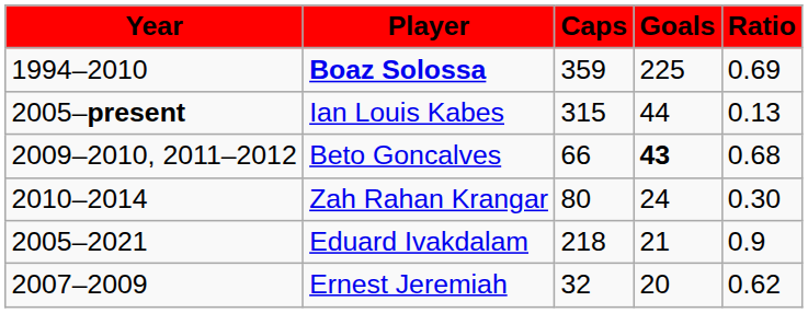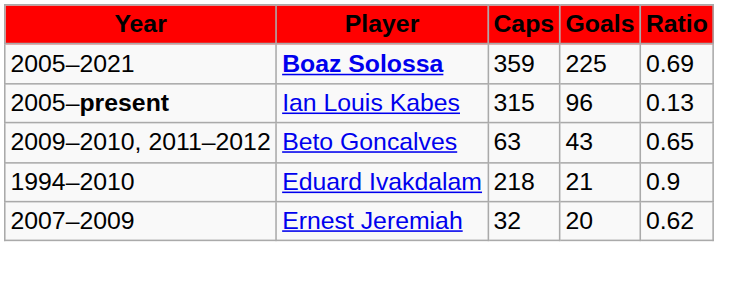 <table class="wikitable">
 <tr>
 <th style="background-color:red; color:black;" scope=col>Year</th>
 <th style="background-color:red; color:black;" scope=col>Player</th>
 <th style="background-color:red; color:black;" scope=col>Caps</th>
 <th style="background-color:red; color:black;" scope=col>Goals</th>
 <th style="background-color:red; color:black;" scope=col>Ratio</th>
 </tr>
 <tr>
-<td>1994–2010</td>
+<td>2005–2021</td>
 <td> <strong><a href='#'>Boaz Solossa</a></strong></td>
 <td>359</td>
 <td>225</td>
 <td>0.69</td>
 </tr>
 <tr>
 <td>2005–<strong>present</strong></td>
 <td> <a href='#'>Ian Louis Kabes</a></td>
 <td>315</td>
-<td>44</td>
+<td>96</td>
 <td>0.13</td>
 </tr>
 <tr>
 <td>2009–2010, 2011–2012</td>
 <td> <a href='#'>Beto Goncalves</a></td>
-<td>66</td>
-<td><strong>43</strong></td>
-<td>0.68</td>
+<td>63</td>
+<td>43</td>
+<td>0.65</td>
 </tr>
 <tr>
-<td>2010–2014</td>
-<td> <a href='#'>Zah Rahan Krangar</a></td>
-<td>80</td>
-<td>24</td>
-<td>0.30</td>
-</tr>
-<tr>
-<td>2005–2021</td>
+<td>1994–2010</td>
 <td> <a href='#'>Eduard Ivakdalam</a></td>
 <td>218</td>
 <td>21</td>
 <td>0.9</td>
 </tr>
 <tr>
 <td>2007–2009</td>
 <td> <a href='#'>Ernest Jeremiah</a></td>
 <td>32</td>
 <td>20</td>
 <td>0.62</td>
 </tr>
 </table>
